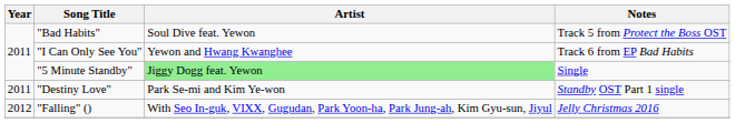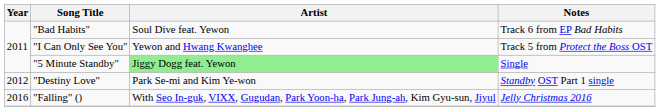 <table class="wikitable">
 <tr>
 <th width=10>Year</th>
 <th>Song Title</th>
 <th>Artist</th>
 <th>Notes</th>
 </tr>
 <tr>
 <td rowspan=3>2011</td>
 <td>"Bad Habits" </td>
 <td>Soul Dive feat. Yewon</td>
-<td>Track 5 from <a href='#'><em>Protect the Boss</em> OST</a></td>
+<td>Track 6 from <a href='#'>EP</a> <em>Bad Habits</em></td>
 </tr>
 <tr>
 <td>"I Can Only See You" </td>
 <td>Yewon and <a href='#'>Hwang Kwanghee</a></td>
-<td>Track 6 from <a href='#'>EP</a> <em>Bad Habits</em></td>
+<td>Track 5 from <a href='#'><em>Protect the Boss</em> OST</a></td>
 </tr>
 <tr>
 <td>"5 Minute Standby" </td>
 <td style="background: lightgreen;">Jiggy Dogg feat. Yewon</td>
 <td><a href='#'>Single</a></td>
 </tr>
 <tr>
-<td>2011</td>
+<td>2012</td>
 <td>"Destiny Love" </td>
 <td>Park Se-mi and Kim Ye-won</td>
 <td><em><a href='#'>Standby</a></em> <a href='#'>OST</a> Part 1 <a href='#'>single</a></td>
 </tr>
 <tr>
-<td>2012</td>
+<td>2016</td>
 <td>"Falling" ()</td>
 <td>With <a href='#'>Seo In-guk</a>, <a href='#'>VIXX</a>, <a href='#'>Gugudan</a>, <a href='#'>Park Yoon-ha</a>,  <a href='#'>Park Jung-ah</a>, Kim Gyu-sun, <a href='#'>Jiyul</a></td>
 <td><em><a href='#'>Jelly Christmas 2016</a></em></td>
 </tr>
 <tr>
 </tr>
 </table>
